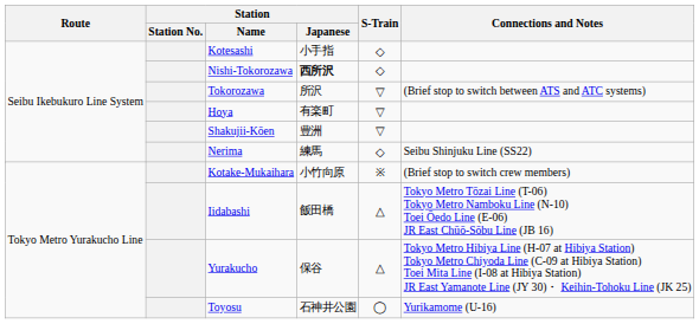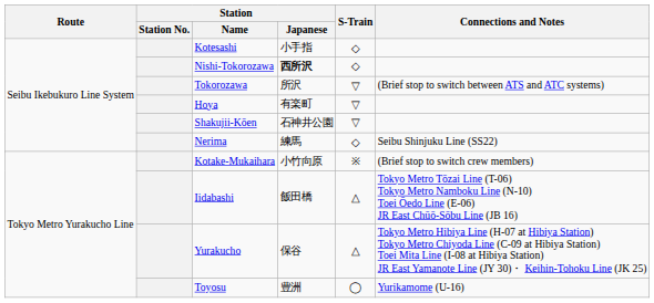 <table class="wikitable">
 <tr>
 <th rowspan="2">Route</th>
 <th colspan="3">Station</th>
 <th rowspan="2">S-Train</th>
 <th rowspan="2">Connections and Notes</th>
 </tr>
 <tr>
 <th>Station No.</th>
 <th>Name</th>
 <th>Japanese</th>
 </tr>
 <tr>
 <td rowspan="7">Seibu Ikebukuro Line System</td>
 <th></th>
 <td><a href='#'>Kotesashi</a></td>
 <td>小手指</td>
 <td align="center">◇</td>
 <td></td>
 </tr>
 <tr>
 <th></th>
 <td><a href='#'>Nishi-Tokorozawa</a></td>
 <td><strong>西所沢</strong></td>
 <td align="center">◇</td>
 <td></td>
 </tr>
 <tr>
 <th></th>
 <td><a href='#'>Tokorozawa</a></td>
 <td>所沢</td>
 <td align="center">▽</td>
 <td>(Brief stop to switch between <a href='#'>ATS</a> and <a href='#'>ATC</a> systems)</td>
 </tr>
 <tr>
 <th></th>
 <td><a href='#'>Hoya</a></td>
 <td>有楽町</td>
 <td align= "center">▽</td>
 <td></td>
 </tr>
 <tr>
 <th></th>
 <td><a href='#'>Shakujii-Kōen</a></td>
-<td>豊洲</td>
+<td>石神井公園</td>
 <td align= "center">▽</td>
 <td></td>
 </tr>
 <tr>
 <th></th>
 <td><a href='#'>Nerima</a></td>
 <td>練馬</td>
 <td align= "center">◇</td>
 <td> Seibu Shinjuku Line (SS22)</td>
 </tr>
 <tr>
 <th rowspan="2"></th>
 <td rowspan="2"><a href='#'>Kotake-Mukaihara</a></td>
 <td rowspan="2">小竹向原</td>
 <td align= "center" rowspan="2">※</td>
 <td rowspan="2">(Brief stop to switch crew members)</td>
 </tr>
 <tr>
 <td rowspan="4">Tokyo Metro Yurakucho Line</td>
 </tr>
 <tr>
 <th></th>
 <td><a href='#'>Iidabashi</a></td>
 <td>飯田橋</td>
 <td align= "center">△</td>
 <td> <a href='#'>Tokyo Metro Tōzai Line</a> (T-06)<br> <a href='#'>Tokyo Metro Namboku Line</a> (N-10)<br> <a href='#'>Toei Ōedo Line</a> (E-06)<br> <a href='#'>JR East Chūō-Sōbu Line</a> (JB 16)</td>
 </tr>
 <tr>
 <th></th>
 <td><a href='#'>Yurakucho</a></td>
 <td>保谷</td>
 <td align= "center">△</td>
 <td> <a href='#'>Tokyo Metro Hibiya Line</a> (H-07 at <a href='#'>Hibiya Station</a>)<br> <a href='#'>Tokyo Metro Chiyoda Line</a> (C-09 at Hibiya Station)<br> <a href='#'>Toei Mita Line</a> (I-08 at Hibiya Station)<br> <a href='#'>JR East Yamanote Line</a> (JY 30)・ <a href='#'>Keihin-Tohoku Line</a> (JK 25)</td>
 </tr>
 <tr>
 <th></th>
 <td><a href='#'>Toyosu</a></td>
-<td>石神井公園</td>
+<td>豊洲</td>
 <td align= "center">◯</td>
 <td> <a href='#'>Yurikamome</a> (U-16)</td>
 </tr>
 </table>
